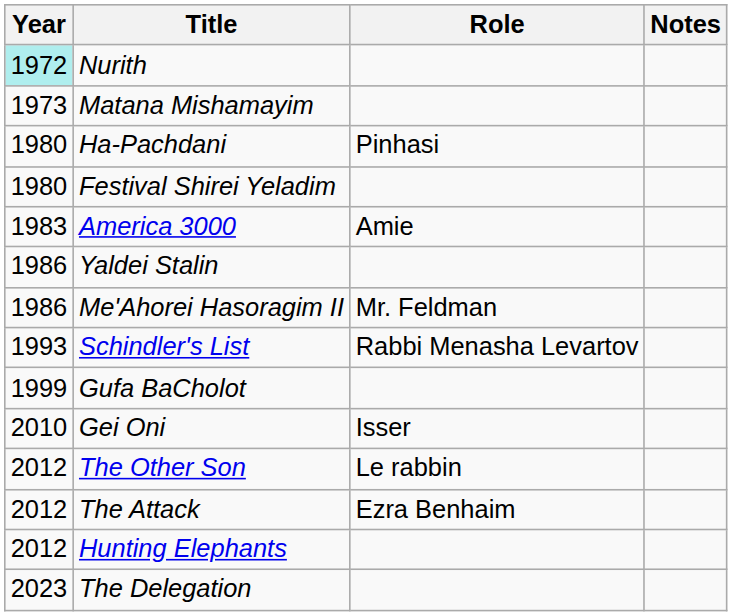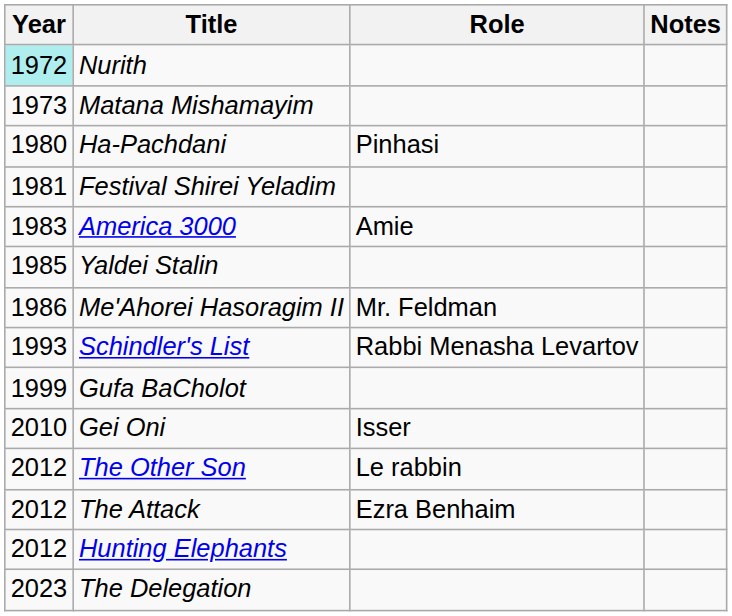 <table class="wikitable">
 <tr>
 <th>Year</th>
 <th>Title</th>
 <th>Role</th>
 <th>Notes</th>
 </tr>
 <tr>
 <td style="background: paleturquoise;">1972</td>
 <td><em>Nurith</em></td>
 <td></td>
 <td></td>
 </tr>
 <tr>
 <td>1973</td>
 <td><em>Matana Mishamayim</em></td>
 <td></td>
 <td></td>
 </tr>
 <tr>
 <td>1980</td>
 <td><em>Ha-Pachdani</em></td>
 <td>Pinhasi</td>
 <td></td>
 </tr>
 <tr>
-<td>1980</td>
+<td>1981</td>
 <td><em>Festival Shirei Yeladim</em></td>
 <td></td>
 <td></td>
 </tr>
 <tr>
 <td>1983</td>
 <td><em><a href='#'>America 3000</a></em></td>
 <td>Amie</td>
 <td></td>
 </tr>
 <tr>
-<td>1986</td>
+<td>1985</td>
 <td><em>Yaldei Stalin</em></td>
 <td></td>
 <td></td>
 </tr>
 <tr>
 <td>1986</td>
 <td><em>Me'Ahorei Hasoragim II</em></td>
 <td>Mr. Feldman</td>
 <td></td>
 </tr>
 <tr>
 <td>1993</td>
 <td><em><a href='#'>Schindler's List</a></em></td>
 <td>Rabbi Menasha Levartov</td>
 <td></td>
 </tr>
 <tr>
 <td>1999</td>
 <td><em>Gufa BaCholot</em></td>
 <td></td>
 <td></td>
 </tr>
 <tr>
 <td>2010</td>
 <td><em>Gei Oni</em></td>
 <td>Isser</td>
 <td></td>
 </tr>
 <tr>
 <td>2012</td>
 <td><em><a href='#'>The Other Son</a></em></td>
 <td>Le rabbin</td>
 <td></td>
 </tr>
 <tr>
 <td>2012</td>
 <td><em>The Attack</em></td>
 <td>Ezra Benhaim</td>
 <td></td>
 </tr>
 <tr>
 <td>2012</td>
 <td><em><a href='#'>Hunting Elephants</a></em></td>
 <td></td>
 <td></td>
 </tr>
 <tr>
 <td>2023</td>
 <td><em>The Delegation</em></td>
 <td></td>
 <td></td>
 </tr>
 </table>
